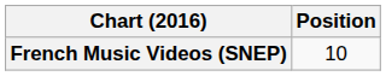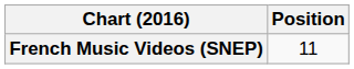 <table class="wikitable plainrowheaders" style="text-align:center">
 <tr>
 <th scope="col">Chart (2016)</th>
 <th scope="col">Position</th>
 </tr>
 <tr>
 <th scope="row">French Music Videos (SNEP)</th>
-<td>10</td>
+<td>11</td>
 </tr>
 </table>
